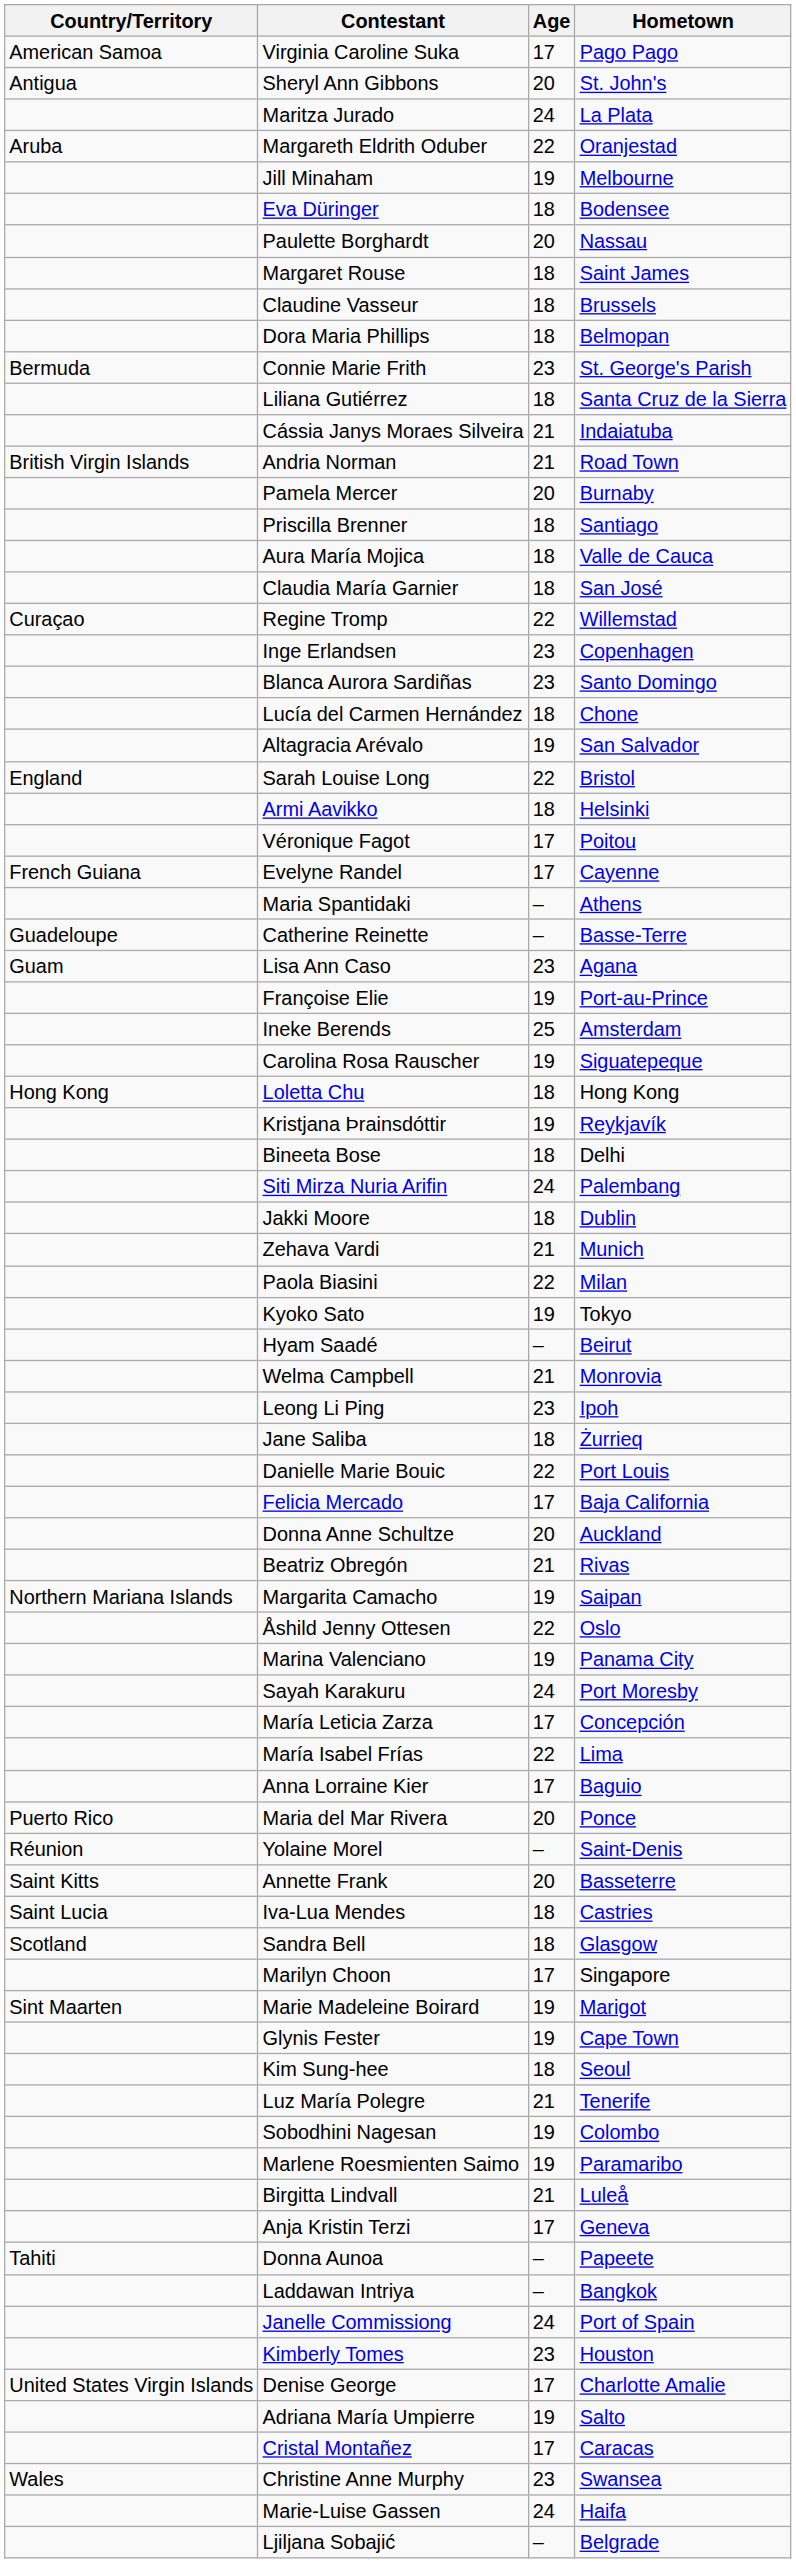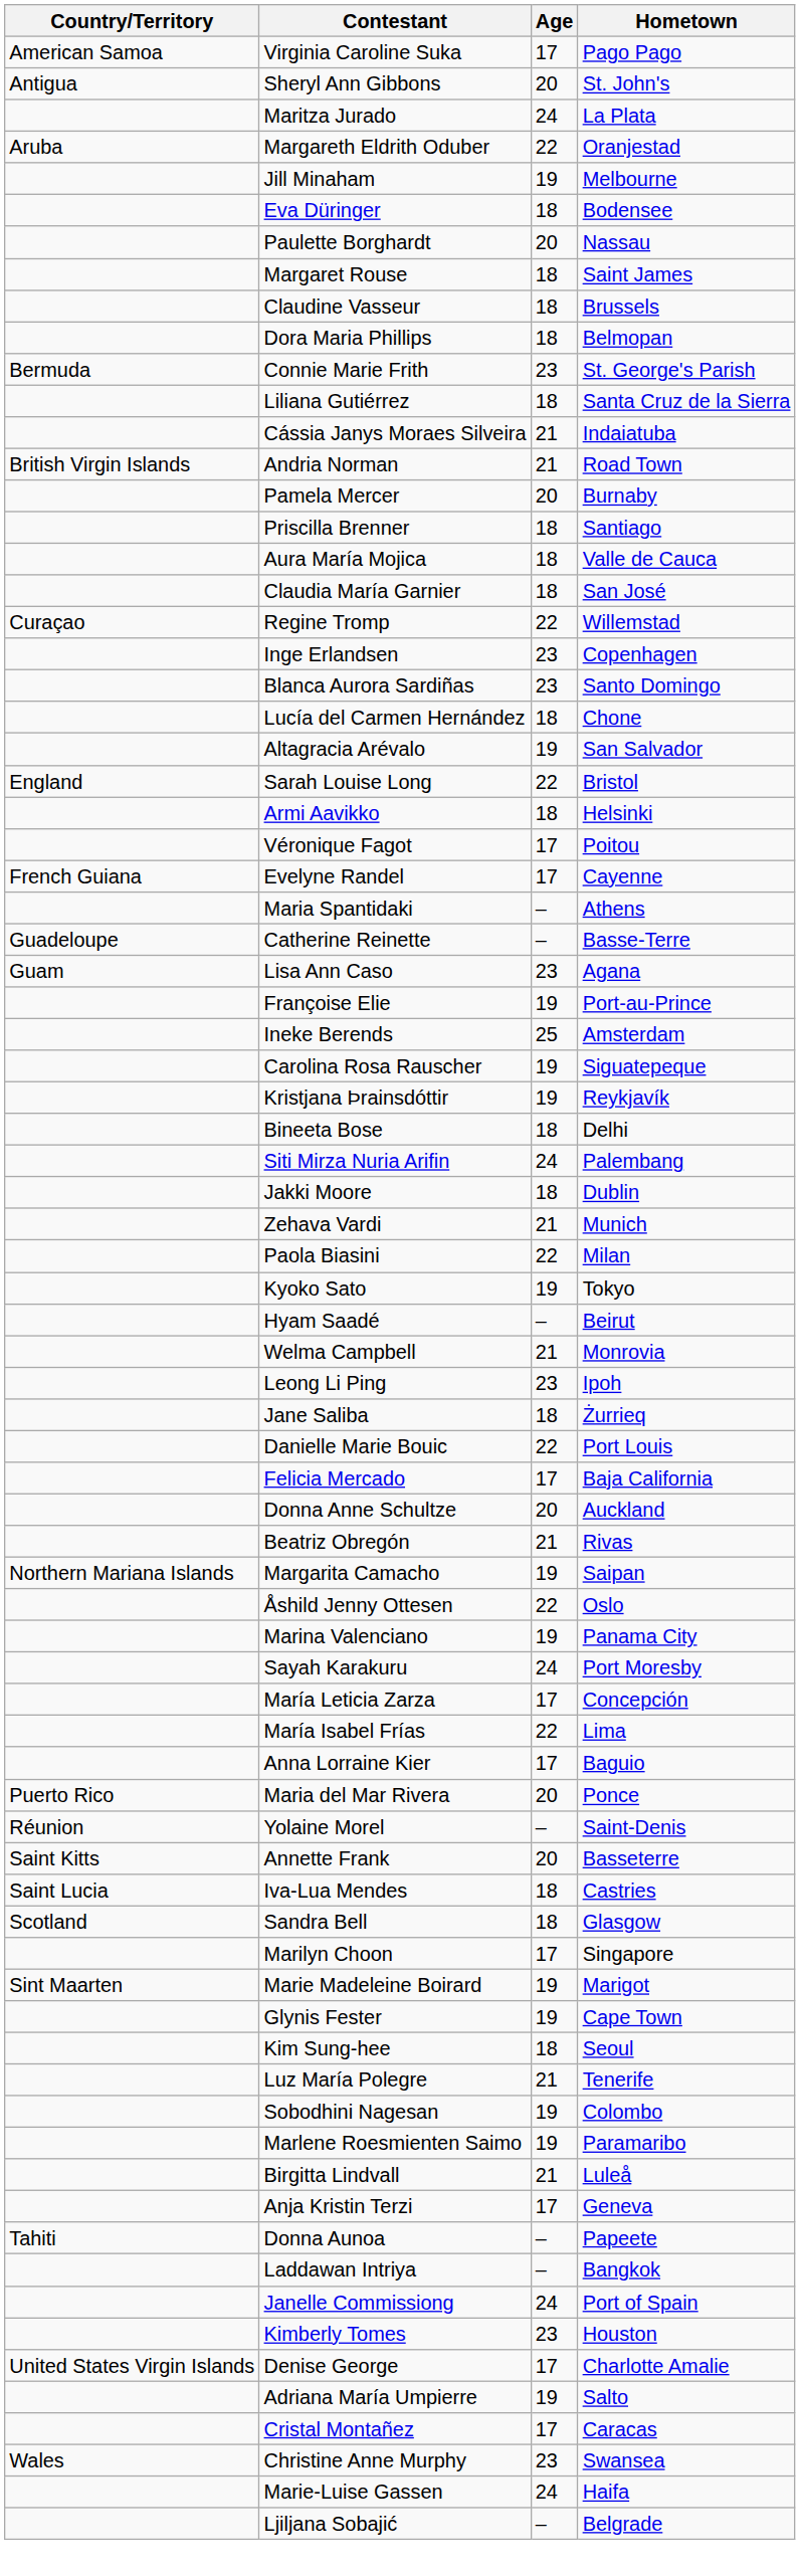 <table class="wikitable sortable" style="font-size: 95%">
 <tr>
 <th>Country/Territory</th>
 <th>Contestant</th>
 <th>Age</th>
 <th>Hometown</th>
 </tr>
 <tr>
 <td> American Samoa</td>
 <td>Virginia Caroline Suka</td>
 <td>17</td>
 <td><a href='#'>Pago Pago</a></td>
 </tr>
 <tr>
 <td> Antigua</td>
 <td>Sheryl Ann Gibbons</td>
 <td>20</td>
 <td><a href='#'>St. John's</a></td>
 </tr>
 <tr>
 <td></td>
 <td>Maritza Jurado</td>
 <td>24</td>
 <td><a href='#'>La Plata</a></td>
 </tr>
 <tr>
 <td> Aruba</td>
 <td>Margareth Eldrith Oduber</td>
 <td>22</td>
 <td><a href='#'>Oranjestad</a></td>
 </tr>
 <tr>
 <td></td>
 <td>Jill Minaham</td>
 <td>19</td>
 <td><a href='#'>Melbourne</a></td>
 </tr>
 <tr>
 <td></td>
 <td><a href='#'>Eva Düringer</a></td>
 <td>18</td>
 <td><a href='#'>Bodensee</a></td>
 </tr>
 <tr>
 <td></td>
 <td>Paulette Borghardt</td>
 <td>20</td>
 <td><a href='#'>Nassau</a></td>
 </tr>
 <tr>
 <td></td>
 <td>Margaret Rouse</td>
 <td>18</td>
 <td><a href='#'>Saint James</a></td>
 </tr>
 <tr>
 <td></td>
 <td>Claudine Vasseur</td>
 <td>18</td>
 <td><a href='#'>Brussels</a></td>
 </tr>
 <tr>
 <td></td>
 <td>Dora Maria Phillips</td>
 <td>18</td>
 <td><a href='#'>Belmopan</a></td>
 </tr>
 <tr>
 <td> Bermuda</td>
 <td>Connie Marie Frith</td>
 <td>23</td>
 <td><a href='#'>St. George's Parish</a></td>
 </tr>
 <tr>
 <td></td>
 <td>Liliana Gutiérrez</td>
 <td>18</td>
 <td><a href='#'>Santa Cruz de la Sierra</a></td>
 </tr>
 <tr>
 <td></td>
 <td>Cássia Janys Moraes Silveira</td>
 <td>21</td>
 <td><a href='#'>Indaiatuba</a></td>
 </tr>
 <tr>
 <td> British Virgin Islands</td>
 <td>Andria Norman</td>
 <td>21</td>
 <td><a href='#'>Road Town</a></td>
 </tr>
 <tr>
 <td></td>
 <td>Pamela Mercer</td>
 <td>20</td>
 <td><a href='#'>Burnaby</a></td>
 </tr>
 <tr>
 <td></td>
 <td>Priscilla Brenner</td>
 <td>18</td>
 <td><a href='#'>Santiago</a></td>
 </tr>
 <tr>
 <td></td>
 <td>Aura María Mojica</td>
 <td>18</td>
 <td><a href='#'>Valle de Cauca</a></td>
 </tr>
 <tr>
 <td></td>
 <td>Claudia María Garnier</td>
 <td>18</td>
 <td><a href='#'>San José</a></td>
 </tr>
 <tr>
 <td> Curaçao</td>
 <td>Regine Tromp</td>
 <td>22</td>
 <td><a href='#'>Willemstad</a></td>
 </tr>
 <tr>
 <td></td>
 <td>Inge Erlandsen</td>
 <td>23</td>
 <td><a href='#'>Copenhagen</a></td>
 </tr>
 <tr>
 <td></td>
 <td>Blanca Aurora Sardiñas</td>
 <td>23</td>
 <td><a href='#'>Santo Domingo</a></td>
 </tr>
 <tr>
 <td></td>
 <td>Lucía del Carmen Hernández</td>
 <td>18</td>
 <td><a href='#'>Chone</a></td>
 </tr>
 <tr>
 <td></td>
 <td>Altagracia Arévalo</td>
 <td>19</td>
 <td><a href='#'>San Salvador</a></td>
 </tr>
 <tr>
 <td> England</td>
 <td>Sarah Louise Long</td>
 <td>22</td>
 <td><a href='#'>Bristol</a></td>
 </tr>
 <tr>
 <td></td>
 <td><a href='#'>Armi Aavikko</a></td>
 <td>18</td>
 <td><a href='#'>Helsinki</a></td>
 </tr>
 <tr>
 <td></td>
 <td>Véronique Fagot</td>
 <td>17</td>
 <td><a href='#'>Poitou</a></td>
 </tr>
 <tr>
 <td> French Guiana</td>
 <td>Evelyne Randel</td>
 <td>17</td>
 <td><a href='#'>Cayenne</a></td>
 </tr>
 <tr>
 <td></td>
 <td>Maria Spantidaki</td>
 <td>–</td>
 <td><a href='#'>Athens</a></td>
 </tr>
 <tr>
 <td> Guadeloupe</td>
 <td>Catherine Reinette</td>
 <td>–</td>
 <td><a href='#'>Basse-Terre</a></td>
 </tr>
 <tr>
 <td> Guam</td>
 <td>Lisa Ann Caso</td>
 <td>23</td>
 <td><a href='#'>Agana</a></td>
 </tr>
 <tr>
 <td></td>
 <td>Françoise Elie</td>
 <td>19</td>
 <td><a href='#'>Port-au-Prince</a></td>
 </tr>
 <tr>
 <td></td>
 <td>Ineke Berends</td>
 <td>25</td>
 <td><a href='#'>Amsterdam</a></td>
 </tr>
 <tr>
 <td></td>
 <td>Carolina Rosa Rauscher</td>
 <td>19</td>
 <td><a href='#'>Siguatepeque</a></td>
-</tr>
-<tr>
-<td> Hong Kong</td>
-<td><a href='#'>Loletta Chu</a></td>
-<td>18</td>
-<td>Hong Kong</td>
 </tr>
 <tr>
 <td></td>
 <td>Kristjana Þrainsdóttir</td>
 <td>19</td>
 <td><a href='#'>Reykjavík</a></td>
 </tr>
 <tr>
 <td></td>
 <td>Bineeta Bose</td>
 <td>18</td>
 <td>Delhi</td>
 </tr>
 <tr>
 <td></td>
 <td><a href='#'>Siti Mirza Nuria Arifin</a></td>
 <td>24</td>
 <td><a href='#'>Palembang</a></td>
 </tr>
 <tr>
 <td></td>
 <td>Jakki Moore</td>
 <td>18</td>
 <td><a href='#'>Dublin</a></td>
 </tr>
 <tr>
 <td></td>
 <td>Zehava Vardi</td>
 <td>21</td>
 <td><a href='#'>Munich</a></td>
 </tr>
 <tr>
 <td></td>
 <td>Paola Biasini</td>
 <td>22</td>
 <td><a href='#'>Milan</a></td>
 </tr>
 <tr>
 <td></td>
 <td>Kyoko Sato</td>
 <td>19</td>
 <td>Tokyo</td>
 </tr>
 <tr>
 <td></td>
 <td>Hyam Saadé</td>
 <td>–</td>
 <td><a href='#'>Beirut</a></td>
 </tr>
 <tr>
 <td></td>
 <td>Welma Campbell</td>
 <td>21</td>
 <td><a href='#'>Monrovia</a></td>
 </tr>
 <tr>
 <td></td>
 <td>Leong Li Ping</td>
 <td>23</td>
 <td><a href='#'>Ipoh</a></td>
 </tr>
 <tr>
 <td></td>
 <td>Jane Saliba</td>
 <td>18</td>
 <td><a href='#'>Żurrieq</a></td>
 </tr>
 <tr>
 <td></td>
 <td>Danielle Marie Bouic</td>
 <td>22</td>
 <td><a href='#'>Port Louis</a></td>
 </tr>
 <tr>
 <td></td>
 <td><a href='#'>Felicia Mercado</a></td>
 <td>17</td>
 <td><a href='#'>Baja California</a></td>
 </tr>
 <tr>
 <td></td>
 <td>Donna Anne Schultze</td>
 <td>20</td>
 <td><a href='#'>Auckland</a></td>
 </tr>
 <tr>
 <td></td>
 <td>Beatriz Obregón</td>
 <td>21</td>
 <td><a href='#'>Rivas</a></td>
 </tr>
 <tr>
 <td> Northern Mariana Islands</td>
 <td>Margarita Camacho</td>
 <td>19</td>
 <td><a href='#'>Saipan</a></td>
 </tr>
 <tr>
 <td></td>
 <td>Åshild Jenny Ottesen</td>
 <td>22</td>
 <td><a href='#'>Oslo</a></td>
 </tr>
 <tr>
 <td></td>
 <td>Marina Valenciano</td>
 <td>19</td>
 <td><a href='#'>Panama City</a></td>
 </tr>
 <tr>
 <td></td>
 <td>Sayah Karakuru</td>
 <td>24</td>
 <td><a href='#'>Port Moresby</a></td>
 </tr>
 <tr>
 <td></td>
 <td>María Leticia Zarza</td>
 <td>17</td>
 <td><a href='#'>Concepción</a></td>
 </tr>
 <tr>
 <td></td>
 <td>María Isabel Frías</td>
 <td>22</td>
 <td><a href='#'>Lima</a></td>
 </tr>
 <tr>
 <td></td>
 <td>Anna Lorraine Kier</td>
 <td>17</td>
 <td><a href='#'>Baguio</a></td>
 </tr>
 <tr>
 <td> Puerto Rico</td>
 <td>Maria del Mar Rivera</td>
 <td>20</td>
 <td><a href='#'>Ponce</a></td>
 </tr>
 <tr>
 <td> Réunion</td>
 <td>Yolaine Morel</td>
 <td>–</td>
 <td><a href='#'>Saint-Denis</a></td>
 </tr>
 <tr>
 <td> Saint Kitts</td>
 <td>Annette Frank</td>
 <td>20</td>
 <td><a href='#'>Basseterre</a></td>
 </tr>
 <tr>
 <td> Saint Lucia</td>
 <td>Iva-Lua Mendes</td>
 <td>18</td>
 <td><a href='#'>Castries</a></td>
 </tr>
 <tr>
 <td> Scotland</td>
 <td>Sandra Bell</td>
 <td>18</td>
 <td><a href='#'>Glasgow</a></td>
 </tr>
 <tr>
 <td></td>
 <td>Marilyn Choon</td>
 <td>17</td>
 <td>Singapore</td>
 </tr>
 <tr>
 <td> Sint Maarten</td>
 <td>Marie Madeleine Boirard</td>
 <td>19</td>
 <td><a href='#'>Marigot</a></td>
 </tr>
 <tr>
 <td></td>
 <td>Glynis Fester</td>
 <td>19</td>
 <td><a href='#'>Cape Town</a></td>
 </tr>
 <tr>
 <td></td>
 <td>Kim Sung-hee</td>
 <td>18</td>
 <td><a href='#'>Seoul</a></td>
 </tr>
 <tr>
 <td></td>
 <td>Luz María Polegre</td>
 <td>21</td>
 <td><a href='#'>Tenerife</a></td>
 </tr>
 <tr>
 <td></td>
 <td>Sobodhini Nagesan</td>
 <td>19</td>
 <td><a href='#'>Colombo</a></td>
 </tr>
 <tr>
 <td></td>
 <td>Marlene Roesmienten Saimo</td>
 <td>19</td>
 <td><a href='#'>Paramaribo</a></td>
 </tr>
 <tr>
 <td></td>
 <td>Birgitta Lindvall</td>
 <td>21</td>
 <td><a href='#'>Luleå</a></td>
 </tr>
 <tr>
 <td></td>
 <td>Anja Kristin Terzi</td>
 <td>17</td>
 <td><a href='#'>Geneva</a></td>
 </tr>
 <tr>
 <td> Tahiti</td>
 <td>Donna Aunoa</td>
 <td>–</td>
 <td><a href='#'>Papeete</a></td>
 </tr>
 <tr>
 <td></td>
 <td>Laddawan Intriya</td>
 <td>–</td>
 <td><a href='#'>Bangkok</a></td>
 </tr>
 <tr>
 <td></td>
 <td><a href='#'>Janelle Commissiong</a></td>
 <td>24</td>
 <td><a href='#'>Port of Spain</a></td>
 </tr>
 <tr>
 <td></td>
 <td><a href='#'>Kimberly Tomes</a></td>
 <td>23</td>
 <td><a href='#'>Houston</a></td>
 </tr>
 <tr>
 <td> United States Virgin Islands</td>
 <td>Denise George</td>
 <td>17</td>
 <td><a href='#'>Charlotte Amalie</a></td>
 </tr>
 <tr>
 <td></td>
 <td>Adriana María Umpierre</td>
 <td>19</td>
 <td><a href='#'>Salto</a></td>
 </tr>
 <tr>
 <td></td>
 <td><a href='#'>Cristal Montañez</a></td>
 <td>17</td>
 <td><a href='#'>Caracas</a></td>
 </tr>
 <tr>
 <td> Wales</td>
 <td>Christine Anne Murphy</td>
 <td>23</td>
 <td><a href='#'>Swansea</a></td>
 </tr>
 <tr>
 <td></td>
 <td>Marie-Luise Gassen</td>
 <td>24</td>
 <td><a href='#'>Haifa</a></td>
 </tr>
 <tr>
 <td></td>
 <td>Ljiljana Sobajić</td>
 <td>–</td>
 <td><a href='#'>Belgrade</a></td>
 </tr>
 </table>
